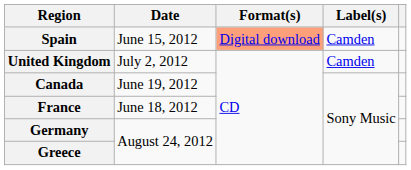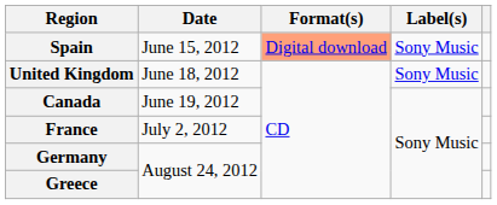 <table class="wikitable sortable plainrowheaders">
 <tr>
 <th scope="col">Region</th>
 <th scope="col">Date</th>
 <th scope="col">Format(s)</th>
 <th scope="col">Label(s)</th>
 <th scope="col"></th>
 </tr>
 <tr>
 <th scope="row">Spain</th>
 <td>June 15, 2012</td>
 <td style="background: lightsalmon;"><a href='#'>Digital download</a></td>
-<td><a href='#'>Camden</a></td>
+<td><a href='#'>Sony Music</a></td>
 <td align="center"></td>
 </tr>
 <tr>
 <th scope="row">United Kingdom</th>
-<td>July 2, 2012</td>
+<td>June 18, 2012</td>
 <td rowspan="5"><a href='#'>CD</a></td>
-<td><a href='#'>Camden</a></td>
+<td><a href='#'>Sony Music</a></td>
 <td align="center"></td>
 </tr>
 <tr>
 <th scope="row">Canada</th>
 <td>June 19, 2012</td>
 <td rowspan="4">Sony Music</td>
 <td align="center"></td>
 </tr>
 <tr>
 <th scope="row">France</th>
-<td>June 18, 2012</td>
+<td>July 2, 2012</td>
 <td align="center"></td>
 </tr>
 <tr>
 <th scope="row">Germany</th>
 <td rowspan="2">August 24, 2012</td>
 <td align="center"></td>
 </tr>
 <tr>
 <th scope="row">Greece</th>
 <td align="center"></td>
 </tr>
 </table>
